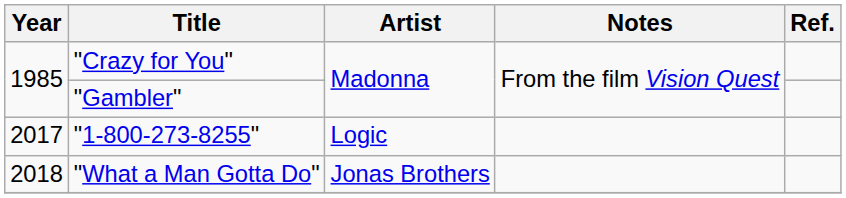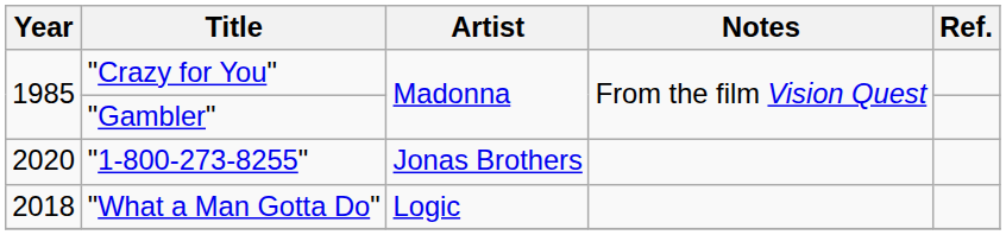 <table class="wikitable">
 <tr>
 <th>Year</th>
 <th>Title</th>
 <th>Artist</th>
 <th>Notes</th>
 <th>Ref.</th>
 </tr>
 <tr>
 <td rowspan="2">1985</td>
 <td>"<a href='#'>Crazy for You</a>"</td>
 <td rowspan="2"><a href='#'>Madonna</a></td>
 <td rowspan="2">From the film <em><a href='#'>Vision Quest</a></em></td>
 <td></td>
 </tr>
 <tr>
 <td>"<a href='#'>Gambler</a>"</td>
 <td></td>
 </tr>
 <tr>
-<td rowspan="1">2017</td>
+<td rowspan="1">2020</td>
 <td>"<a href='#'>1-800-273-8255</a>"</td>
-<td><a href='#'>Logic</a></td>
+<td><a href='#'>Jonas Brothers</a></td>
 <td></td>
 <td></td>
 </tr>
 <tr>
 <td>2018</td>
 <td>"<a href='#'>What a Man Gotta Do</a>"</td>
-<td><a href='#'>Jonas Brothers</a></td>
+<td><a href='#'>Logic</a></td>
 <td></td>
 <td></td>
 </tr>
 <tr>
 </tr>
 </table>
